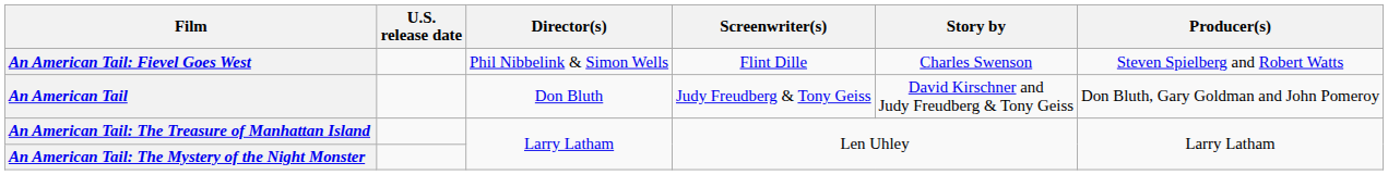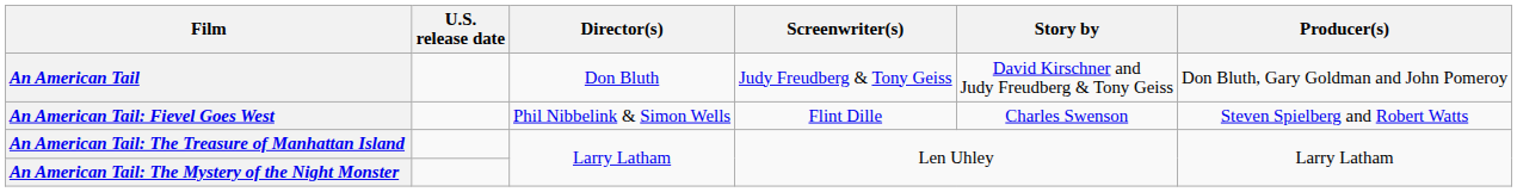 <table class="wikitable plainrowheaders" style="text-align:center; width=98%;">
 <tr>
 <th scope="col" style="width: 27%;">Film</th>
 <th scope="col">U.S. <br>release date</th>
 <th scope="col">Director(s)</th>
 <th scope="col">Screenwriter(s)</th>
 <th scope="col">Story by</th>
 <th scope="col">Producer(s)</th>
 </tr>
 <tr>
+<th scope="row" style="text-align:left"><em><a href='#'>An American Tail</a></em></th>
+<td style="text-align:center"></td>
+<td><a href='#'>Don Bluth</a></td>
+<td><a href='#'>Judy Freudberg</a> & <a href='#'>Tony Geiss</a></td>
+<td><a href='#'>David Kirschner</a> and <br>Judy Freudberg & Tony Geiss</td>
+<td>Don Bluth, Gary Goldman and John Pomeroy</td>
+</tr>
+<tr>
 <th scope="row" style="text-align:left"><em><a href='#'>An American Tail: Fievel Goes West</a></em></th>
 <td style="text-align:center"></td>
 <td><a href='#'>Phil Nibbelink</a> & <a href='#'>Simon Wells</a></td>
 <td><a href='#'>Flint Dille</a></td>
 <td><a href='#'>Charles Swenson</a></td>
 <td><a href='#'>Steven Spielberg</a> and <a href='#'>Robert Watts</a></td>
-</tr>
-<tr>
-<th scope="row" style="text-align:left"><em><a href='#'>An American Tail</a></em></th>
-<td style="text-align:center"></td>
-<td><a href='#'>Don Bluth</a></td>
-<td><a href='#'>Judy Freudberg</a> & <a href='#'>Tony Geiss</a></td>
-<td><a href='#'>David Kirschner</a> and <br>Judy Freudberg & Tony Geiss</td>
-<td>Don Bluth, Gary Goldman and John Pomeroy</td>
 </tr>
 <tr>
 <th scope="row" style="text-align:left"><em><a href='#'>An American Tail: The Treasure of Manhattan Island</a></em></th>
 <td style="text-align:center"></td>
 <td rowspan="2"><a href='#'>Larry Latham</a></td>
 <td rowspan="2" colspan="2">Len Uhley</td>
 <td rowspan="2">Larry Latham</td>
 </tr>
 <tr>
 <th scope="row" style="text-align:left"><em><a href='#'>An American Tail: The Mystery of the Night Monster</a></em></th>
 <td style="text-align:center"></td>
 </tr>
 </table>
